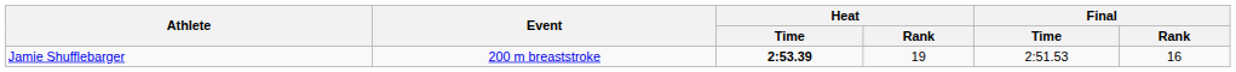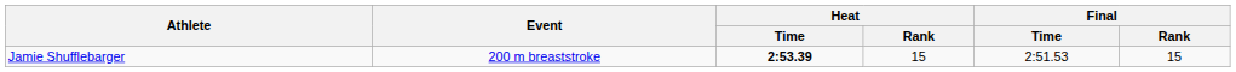 <table class=wikitable style="font-size:95%" width="90%">
 <tr>
 <th rowspan="2">Athlete</th>
 <th rowspan="2">Event</th>
 <th colspan="2">Heat</th>
 <th colspan="2">Final</th>
 </tr>
 <tr>
 <th>Time</th>
 <th>Rank</th>
 <th>Time</th>
 <th>Rank</th>
 </tr>
 <tr>
 <td width=30%><a href='#'>Jamie Shufflebarger</a></td>
 <td align=center><a href='#'>200 m breaststroke</a></td>
 <td align=center><strong>2:53.39</strong></td>
-<td align=center>19</td>
+<td align=center>15</td>
 <td align=center>2:51.53</td>
-<td align=center>16</td>
+<td align=center>15</td>
 </tr>
 </table>
